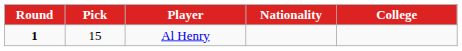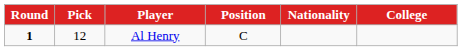 <table class="wikitable sortable sortable">
 <tr>
 <th style="background:#d22; color:#FFFFFF" width="10%">Round</th>
 <th style="background:#d22; color:#FFFFFF" width="10%">Pick</th>
 <th style="background:#d22; color:#FFFFFF" width="20%">Player</th>
+<th style="background:#d22; color:#FFFFFF" width="15%">Position</th>
 <th style="background:#d22; color:#FFFFFF" width="15%">Nationality</th>
 <th style="background:#d22; color:#FFFFFF" width="20%">College</th>
 </tr>
 <tr style="text-align: center">
 <td><strong>1</strong></td>
-<td>15</td>
+<td>12</td>
 <td><a href='#'>Al Henry</a></td>
+<td>C</td>
 <td></td>
 <td></td>
 </tr>
 </table>
